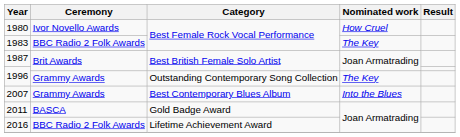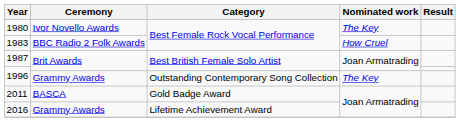 <table class=wikitable>
 <tr>
 <th>Year</th>
 <th>Ceremony</th>
 <th>Category</th>
 <th>Nominated work</th>
 <th>Result</th>
 </tr>
 <tr>
 <td>1980</td>
 <td><a href='#'>Ivor Novello Awards</a></td>
 <td rowspan=2><a href='#'>Best Female Rock Vocal Performance</a></td>
-<td><em><a href='#'>How Cruel</a></em></td>
+<td><em><a href='#'>The Key</a></em></td>
 <td></td>
 </tr>
 <tr>
 <td>1983</td>
 <td><a href='#'>BBC Radio 2 Folk Awards</a></td>
-<td><em><a href='#'>The Key</a></em></td>
+<td><em><a href='#'>How Cruel</a></em></td>
 <td></td>
 </tr>
 <tr>
 <td>1987</td>
 <td rowspan=2><a href='#'>Brit Awards</a></td>
 <td rowspan=2><a href='#'>Best British Female Solo Artist</a></td>
 <td rowspan=2>Joan Armatrading</td>
 <td></td>
 </tr>
 <tr>
 <td rowspan=2>1996</td>
 <td></td>
 </tr>
 <tr>
 <td><a href='#'>Grammy Awards</a></td>
 <td>Outstanding Contemporary Song Collection</td>
 <td><em><a href='#'>The Key</a></em></td>
 <td></td>
 </tr>
 <tr>
-<td>2007</td>
-<td><a href='#'>Grammy Awards</a></td>
-<td><a href='#'>Best Contemporary Blues Album</a></td>
-<td><em><a href='#'>Into the Blues</a></em></td>
-<td></td>
-</tr>
-<tr>
 <td>2011</td>
 <td><a href='#'>BASCA</a></td>
 <td>Gold Badge Award</td>
 <td rowspan=2>Joan Armatrading</td>
 <td></td>
 </tr>
 <tr>
 <td>2016</td>
-<td><a href='#'>BBC Radio 2 Folk Awards</a></td>
+<td><a href='#'>Grammy Awards</a></td>
 <td>Lifetime Achievement Award</td>
 <td></td>
 </tr>
 <tr>
 </tr>
 </table>
